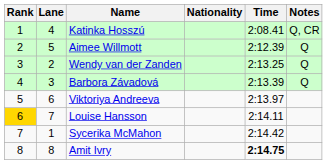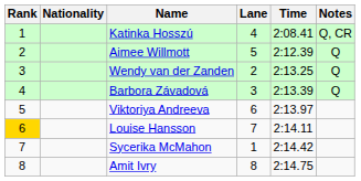 <table class="wikitable sortable" style="text-align:center">
 <tr>
 <th>Rank</th>
+<th>Nationality</th>
+<th>Name</th>
 <th>Lane</th>
-<th>Name</th>
-<th>Nationality</th>
 <th>Time</th>
 <th>Notes</th>
 </tr>
 <tr bgcolor=ccffcc>
 <td>1</td>
+<td align=left></td>
+<td align=left><a href='#'>Katinka Hosszú</a></td>
 <td>4</td>
-<td align=left><a href='#'>Katinka Hosszú</a></td>
-<td align=left></td>
 <td>2:08.41</td>
 <td>Q, CR</td>
 </tr>
 <tr bgcolor=ccffcc>
 <td>2</td>
+<td align=left></td>
+<td align=left><a href='#'>Aimee Willmott</a></td>
 <td>5</td>
-<td align=left><a href='#'>Aimee Willmott</a></td>
-<td align=left></td>
 <td>2:12.39</td>
 <td>Q</td>
 </tr>
 <tr bgcolor=ccffcc>
 <td>3</td>
+<td align=left></td>
+<td align=left><a href='#'>Wendy van der Zanden</a></td>
 <td>2</td>
-<td align=left><a href='#'>Wendy van der Zanden</a></td>
-<td align=left></td>
 <td>2:13.25</td>
 <td>Q</td>
 </tr>
 <tr bgcolor=ccffcc>
 <td>4</td>
+<td align=left></td>
+<td align=left><a href='#'>Barbora Závadová</a></td>
 <td>3</td>
-<td align=left><a href='#'>Barbora Závadová</a></td>
-<td align=left></td>
 <td>2:13.39</td>
 <td>Q</td>
 </tr>
 <tr>
 <td>5</td>
+<td align=left></td>
+<td align=left><a href='#'>Viktoriya Andreeva</a></td>
 <td>6</td>
-<td align=left><a href='#'>Viktoriya Andreeva</a></td>
-<td align=left></td>
 <td>2:13.97</td>
 <td></td>
 </tr>
 <tr>
 <td style="background: gold;">6</td>
+<td align=left></td>
+<td align=left><a href='#'>Louise Hansson</a></td>
 <td>7</td>
-<td align=left><a href='#'>Louise Hansson</a></td>
-<td align=left></td>
 <td>2:14.11</td>
 <td></td>
 </tr>
 <tr>
 <td>7</td>
+<td align=left></td>
+<td align=left><a href='#'>Sycerika McMahon</a></td>
 <td>1</td>
-<td align=left><a href='#'>Sycerika McMahon</a></td>
-<td align=left></td>
 <td>2:14.42</td>
 <td></td>
 </tr>
 <tr>
 <td>8</td>
+<td align=left></td>
+<td align=left><a href='#'>Amit Ivry</a></td>
 <td>8</td>
-<td align=left><a href='#'>Amit Ivry</a></td>
-<td align=left></td>
-<td><strong>2:14.75</strong></td>
+<td>2:14.75</td>
 <td></td>
 </tr>
 </table>
